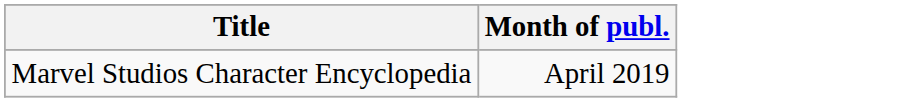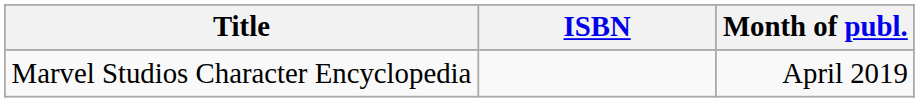 <table class="wikitable">
 <tr>
 <th>Title</th>
+<th width="125"><a href='#'>ISBN</a></th>
 <th>Month of <a href='#'>publ.</a></th>
 </tr>
 <tr align="center">
 <td align="left">Marvel Studios Character Encyclopedia</td>
+<td></td>
 <td align="right">April 2019</td>
 </tr>
 </table>
